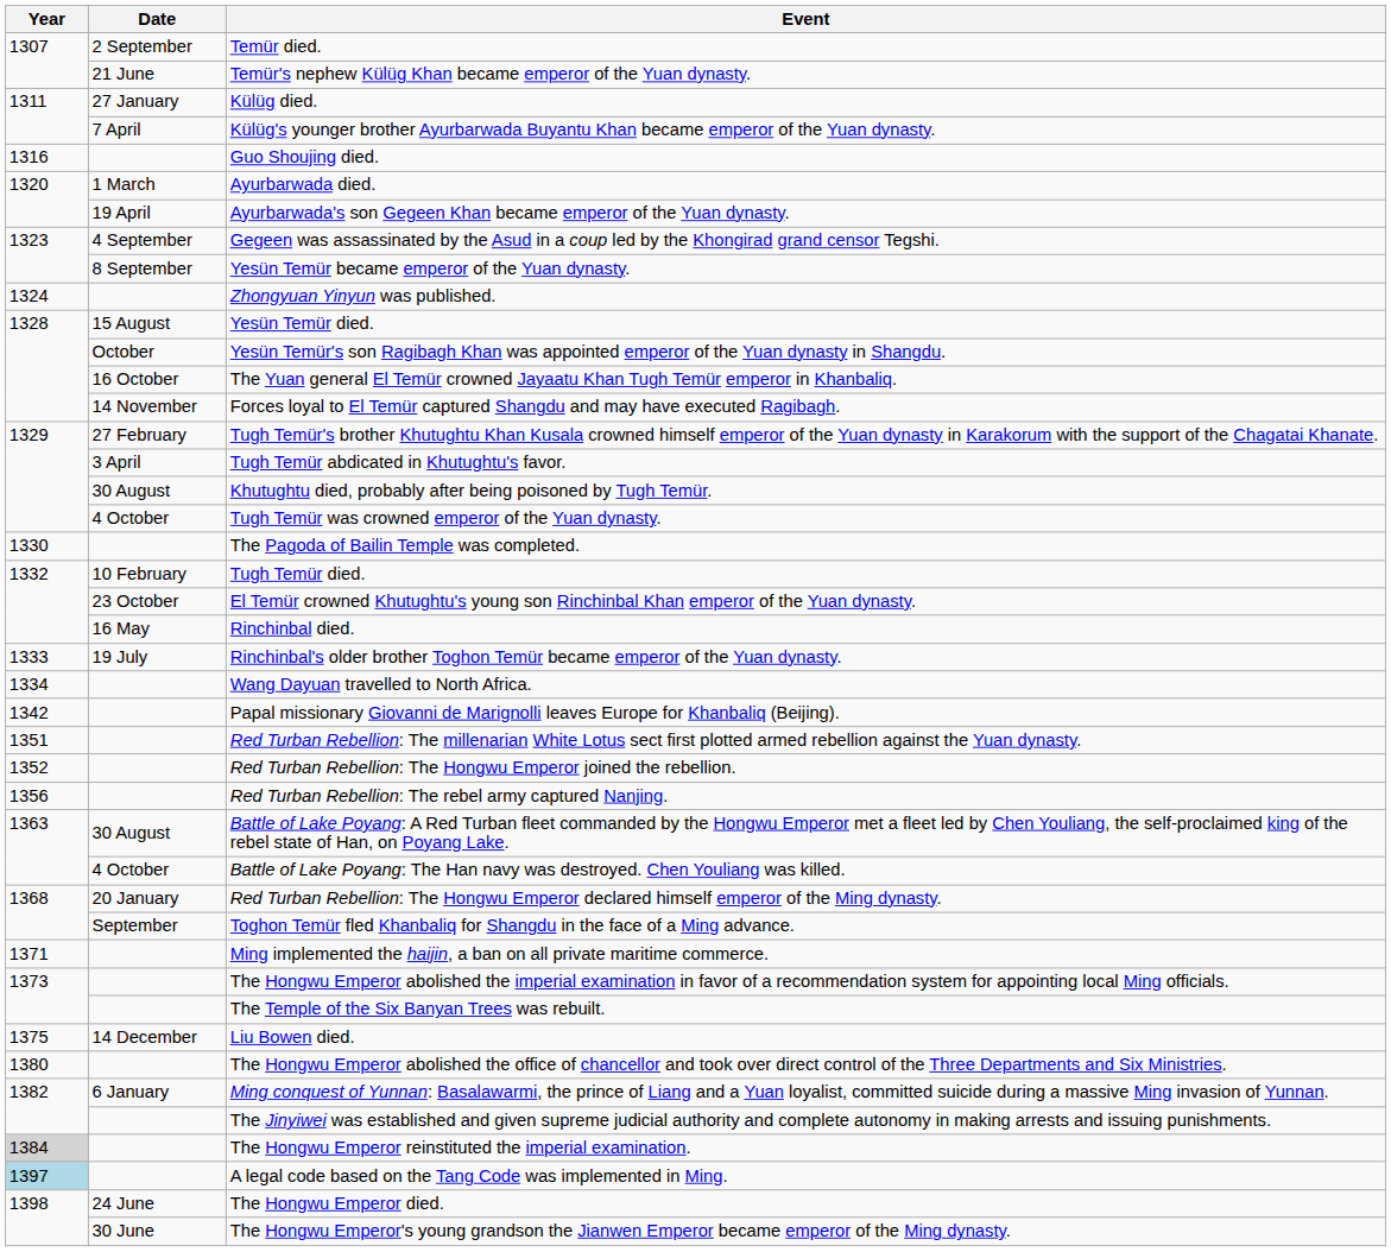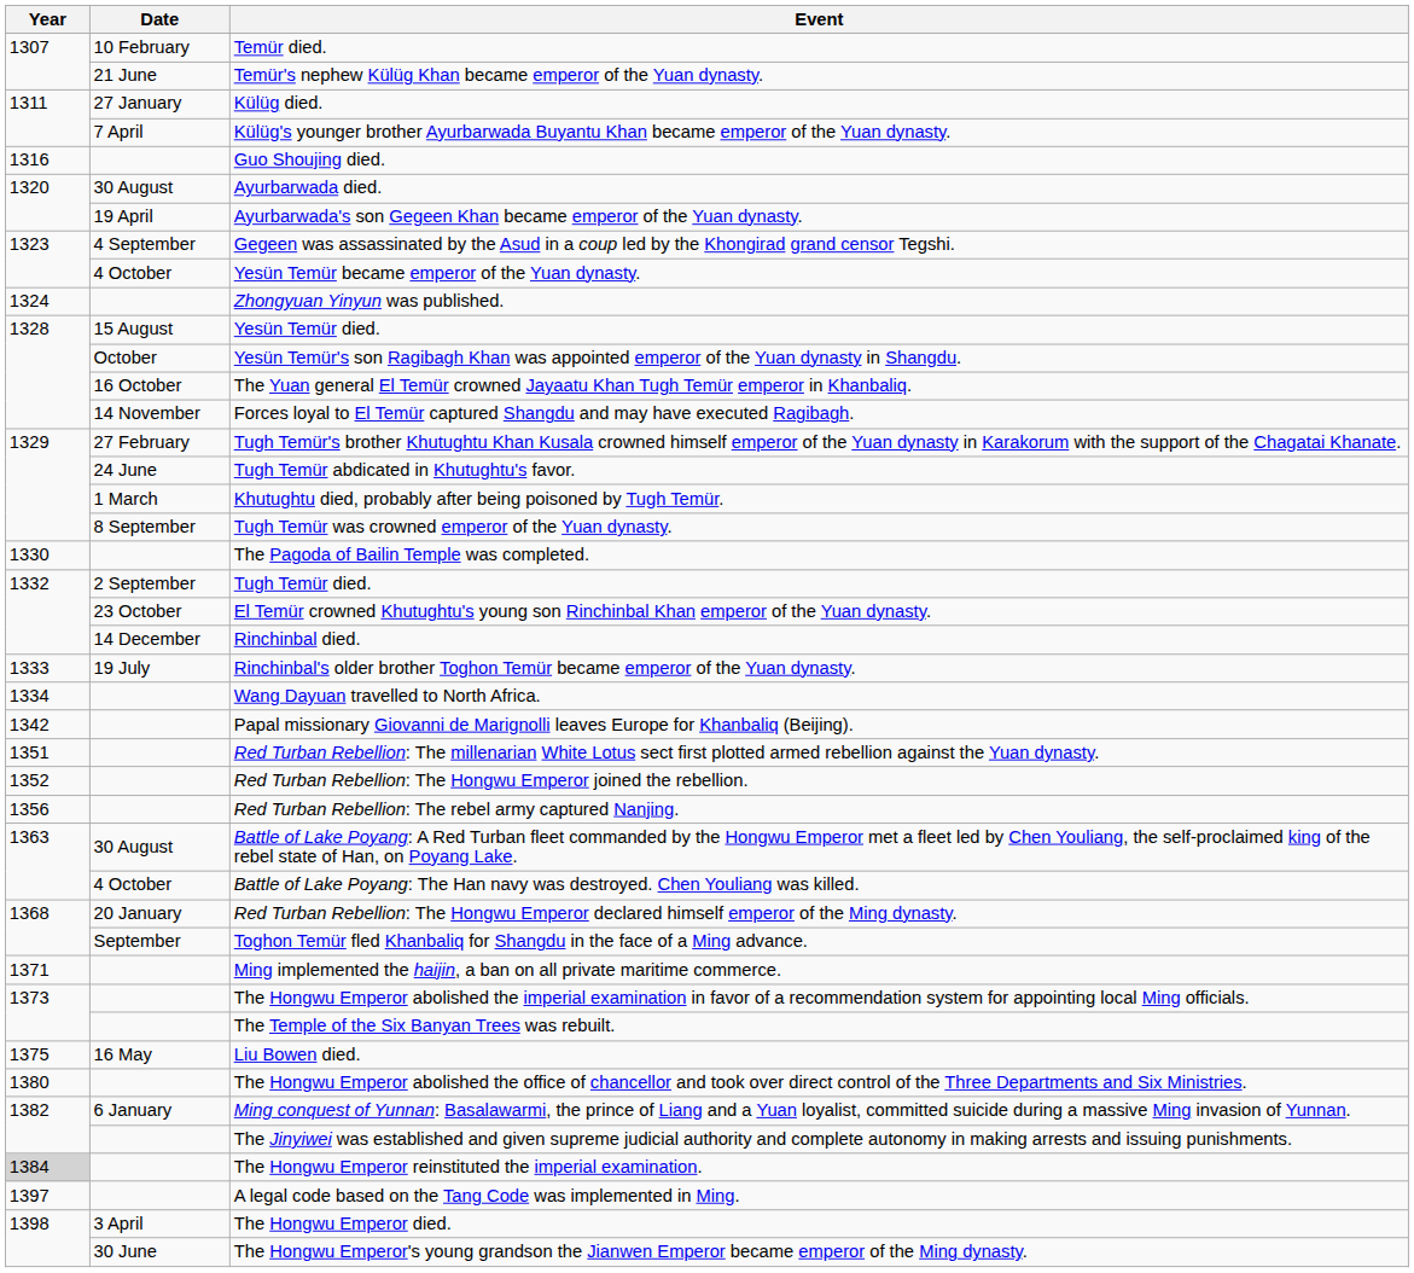 <table class="wikitable" width="100%">
 <tr>
 <th style="width:6%">Year</th>
 <th style="width:10%">Date</th>
 <th>Event</th>
 </tr>
 <tr>
 <td rowspan="2" valign="top">1307</td>
-<td>2 September</td>
+<td>10 February</td>
 <td><a href='#'>Temür</a> died.</td>
 </tr>
 <tr>
 <td>21 June</td>
 <td><a href='#'>Temür's</a> nephew <a href='#'>Külüg Khan</a> became <a href='#'>emperor</a> of the <a href='#'>Yuan dynasty</a>.</td>
 </tr>
 <tr>
 <td rowspan="2" valign="top">1311</td>
 <td>27 January</td>
 <td><a href='#'>Külüg</a> died.</td>
 </tr>
 <tr>
 <td>7 April</td>
 <td><a href='#'>Külüg's</a> younger brother <a href='#'>Ayurbarwada Buyantu Khan</a> became <a href='#'>emperor</a> of the <a href='#'>Yuan dynasty</a>.</td>
 </tr>
 <tr>
 <td>1316</td>
 <td></td>
 <td><a href='#'>Guo Shoujing</a> died.</td>
 </tr>
 <tr>
 <td rowspan="2" valign="top">1320</td>
-<td>1 March</td>
+<td>30 August</td>
 <td><a href='#'>Ayurbarwada</a> died.</td>
 </tr>
 <tr>
 <td>19 April</td>
 <td><a href='#'>Ayurbarwada's</a> son <a href='#'>Gegeen Khan</a> became <a href='#'>emperor</a> of the <a href='#'>Yuan dynasty</a>.</td>
 </tr>
 <tr>
 <td rowspan="2" valign="top">1323</td>
 <td>4 September</td>
 <td><a href='#'>Gegeen</a> was assassinated by the <a href='#'>Asud</a> in a <em>coup</em> led by the <a href='#'>Khongirad</a> <a href='#'>grand censor</a> Tegshi.</td>
 </tr>
 <tr>
-<td>8 September</td>
+<td>4 October</td>
 <td><a href='#'>Yesün Temür</a> became <a href='#'>emperor</a> of the <a href='#'>Yuan dynasty</a>.</td>
 </tr>
 <tr>
 <td>1324</td>
 <td></td>
 <td><em><a href='#'>Zhongyuan Yinyun</a></em> was published.</td>
 </tr>
 <tr>
 <td rowspan="4" valign="top">1328</td>
 <td>15 August</td>
 <td><a href='#'>Yesün Temür</a> died.</td>
 </tr>
 <tr>
 <td>October</td>
 <td><a href='#'>Yesün Temür's</a> son <a href='#'>Ragibagh Khan</a> was appointed <a href='#'>emperor</a> of the <a href='#'>Yuan dynasty</a> in <a href='#'>Shangdu</a>.</td>
 </tr>
 <tr>
 <td>16 October</td>
 <td>The <a href='#'>Yuan</a> general <a href='#'>El Temür</a> crowned <a href='#'>Jayaatu Khan Tugh Temür</a> <a href='#'>emperor</a> in <a href='#'>Khanbaliq</a>.</td>
 </tr>
 <tr>
 <td>14 November</td>
 <td>Forces loyal to <a href='#'>El Temür</a> captured <a href='#'>Shangdu</a> and may have executed <a href='#'>Ragibagh</a>.</td>
 </tr>
 <tr>
 <td rowspan="4" valign="top">1329</td>
 <td>27 February</td>
 <td><a href='#'>Tugh Temür's</a> brother <a href='#'>Khutughtu Khan Kusala</a> crowned himself <a href='#'>emperor</a> of the <a href='#'>Yuan dynasty</a> in <a href='#'>Karakorum</a> with the support of the <a href='#'>Chagatai Khanate</a>.</td>
 </tr>
 <tr>
-<td>3 April</td>
+<td>24 June</td>
 <td><a href='#'>Tugh Temür</a> abdicated in <a href='#'>Khutughtu's</a> favor.</td>
 </tr>
 <tr>
-<td>30 August</td>
+<td>1 March</td>
 <td><a href='#'>Khutughtu</a> died, probably after being poisoned by <a href='#'>Tugh Temür</a>.</td>
 </tr>
 <tr>
-<td>4 October</td>
+<td>8 September</td>
 <td><a href='#'>Tugh Temür</a> was crowned <a href='#'>emperor</a> of the <a href='#'>Yuan dynasty</a>.</td>
 </tr>
 <tr>
 <td>1330</td>
 <td></td>
 <td>The <a href='#'>Pagoda of Bailin Temple</a> was completed.</td>
 </tr>
 <tr>
 <td rowspan="3" valign="top">1332</td>
-<td>10 February</td>
+<td>2 September</td>
 <td><a href='#'>Tugh Temür</a> died.</td>
 </tr>
 <tr>
 <td>23 October</td>
 <td><a href='#'>El Temür</a> crowned <a href='#'>Khutughtu's</a> young son <a href='#'>Rinchinbal Khan</a> <a href='#'>emperor</a> of the <a href='#'>Yuan dynasty</a>.</td>
 </tr>
 <tr>
-<td>16 May</td>
+<td>14 December</td>
 <td><a href='#'>Rinchinbal</a> died.</td>
 </tr>
 <tr>
 <td>1333</td>
 <td>19 July</td>
 <td><a href='#'>Rinchinbal's</a> older brother <a href='#'>Toghon Temür</a> became <a href='#'>emperor</a> of the <a href='#'>Yuan dynasty</a>.</td>
 </tr>
 <tr>
 <td>1334</td>
 <td></td>
 <td><a href='#'>Wang Dayuan</a> travelled to North Africa.</td>
 </tr>
 <tr>
 <td>1342</td>
 <td></td>
 <td>Papal missionary <a href='#'>Giovanni de Marignolli</a> leaves Europe for <a href='#'>Khanbaliq</a> (Beijing).</td>
 </tr>
 <tr>
 <td>1351</td>
 <td></td>
 <td><em><a href='#'>Red Turban Rebellion</a></em>: The <a href='#'>millenarian</a> <a href='#'>White Lotus</a> sect first plotted armed rebellion against the <a href='#'>Yuan dynasty</a>.</td>
 </tr>
 <tr>
 <td>1352</td>
 <td></td>
 <td><em>Red Turban Rebellion</em>: The <a href='#'>Hongwu Emperor</a> joined the rebellion.</td>
 </tr>
 <tr>
 <td>1356</td>
 <td></td>
 <td><em>Red Turban Rebellion</em>: The rebel army captured <a href='#'>Nanjing</a>.</td>
 </tr>
 <tr>
 <td rowspan="2" valign="top">1363</td>
 <td>30 August</td>
 <td><em><a href='#'>Battle of Lake Poyang</a></em>: A Red Turban fleet commanded by the <a href='#'>Hongwu Emperor</a> met a fleet led by <a href='#'>Chen Youliang</a>, the self-proclaimed <a href='#'>king</a> of the rebel state of Han, on <a href='#'>Poyang Lake</a>.</td>
 </tr>
 <tr>
 <td>4 October</td>
 <td><em>Battle of Lake Poyang</em>: The Han navy was destroyed.  <a href='#'>Chen Youliang</a> was killed.</td>
 </tr>
 <tr>
 <td rowspan="2" valign="top">1368</td>
 <td>20 January</td>
 <td><em>Red Turban Rebellion</em>: The <a href='#'>Hongwu Emperor</a> declared himself <a href='#'>emperor</a> of the <a href='#'>Ming dynasty</a>.</td>
 </tr>
 <tr>
 <td>September</td>
 <td><a href='#'>Toghon Temür</a> fled <a href='#'>Khanbaliq</a> for <a href='#'>Shangdu</a> in the face of a <a href='#'>Ming</a> advance.</td>
 </tr>
 <tr>
 <td>1371</td>
 <td></td>
 <td><a href='#'>Ming</a> implemented the <em><a href='#'>haijin</a></em>, a ban on all private maritime commerce.</td>
 </tr>
 <tr>
 <td rowspan="2" valign="top">1373</td>
 <td></td>
 <td>The <a href='#'>Hongwu Emperor</a> abolished the <a href='#'>imperial examination</a> in favor of a recommendation system for appointing local <a href='#'>Ming</a> officials.</td>
 </tr>
 <tr>
 <td></td>
 <td>The <a href='#'>Temple of the Six Banyan Trees</a> was rebuilt.</td>
 </tr>
 <tr>
 <td>1375</td>
-<td>14 December</td>
+<td>16 May</td>
 <td><a href='#'>Liu Bowen</a> died.</td>
 </tr>
 <tr>
 <td>1380</td>
 <td></td>
 <td>The <a href='#'>Hongwu Emperor</a> abolished the office of <a href='#'>chancellor</a> and took over direct control of the <a href='#'>Three Departments and Six Ministries</a>.</td>
 </tr>
 <tr>
 <td rowspan="2" valign="top">1382</td>
 <td>6 January</td>
 <td><em><a href='#'>Ming conquest of Yunnan</a></em>: <a href='#'>Basalawarmi</a>, the prince of <a href='#'>Liang</a> and a <a href='#'>Yuan</a> loyalist, committed suicide during a massive <a href='#'>Ming</a> invasion of <a href='#'>Yunnan</a>.</td>
 </tr>
 <tr>
 <td></td>
 <td>The <em><a href='#'>Jinyiwei</a></em> was established and given supreme judicial authority and complete autonomy in making arrests and issuing punishments.</td>
 </tr>
 <tr>
 <td style="background: lightgrey;">1384</td>
 <td></td>
 <td>The <a href='#'>Hongwu Emperor</a> reinstituted the <a href='#'>imperial examination</a>.</td>
 </tr>
 <tr>
-<td style="background: lightblue;">1397</td>
+<td>1397</td>
 <td></td>
 <td>A legal code based on the <a href='#'>Tang Code</a> was implemented in <a href='#'>Ming</a>.</td>
 </tr>
 <tr>
 <td rowspan="2" valign="top">1398</td>
-<td>24 June</td>
+<td>3 April</td>
 <td>The <a href='#'>Hongwu Emperor</a> died.</td>
 </tr>
 <tr>
 <td>30 June</td>
 <td>The <a href='#'>Hongwu Emperor</a>'s young grandson the <a href='#'>Jianwen Emperor</a> became <a href='#'>emperor</a> of the <a href='#'>Ming dynasty</a>.</td>
 </tr>
 </table>
